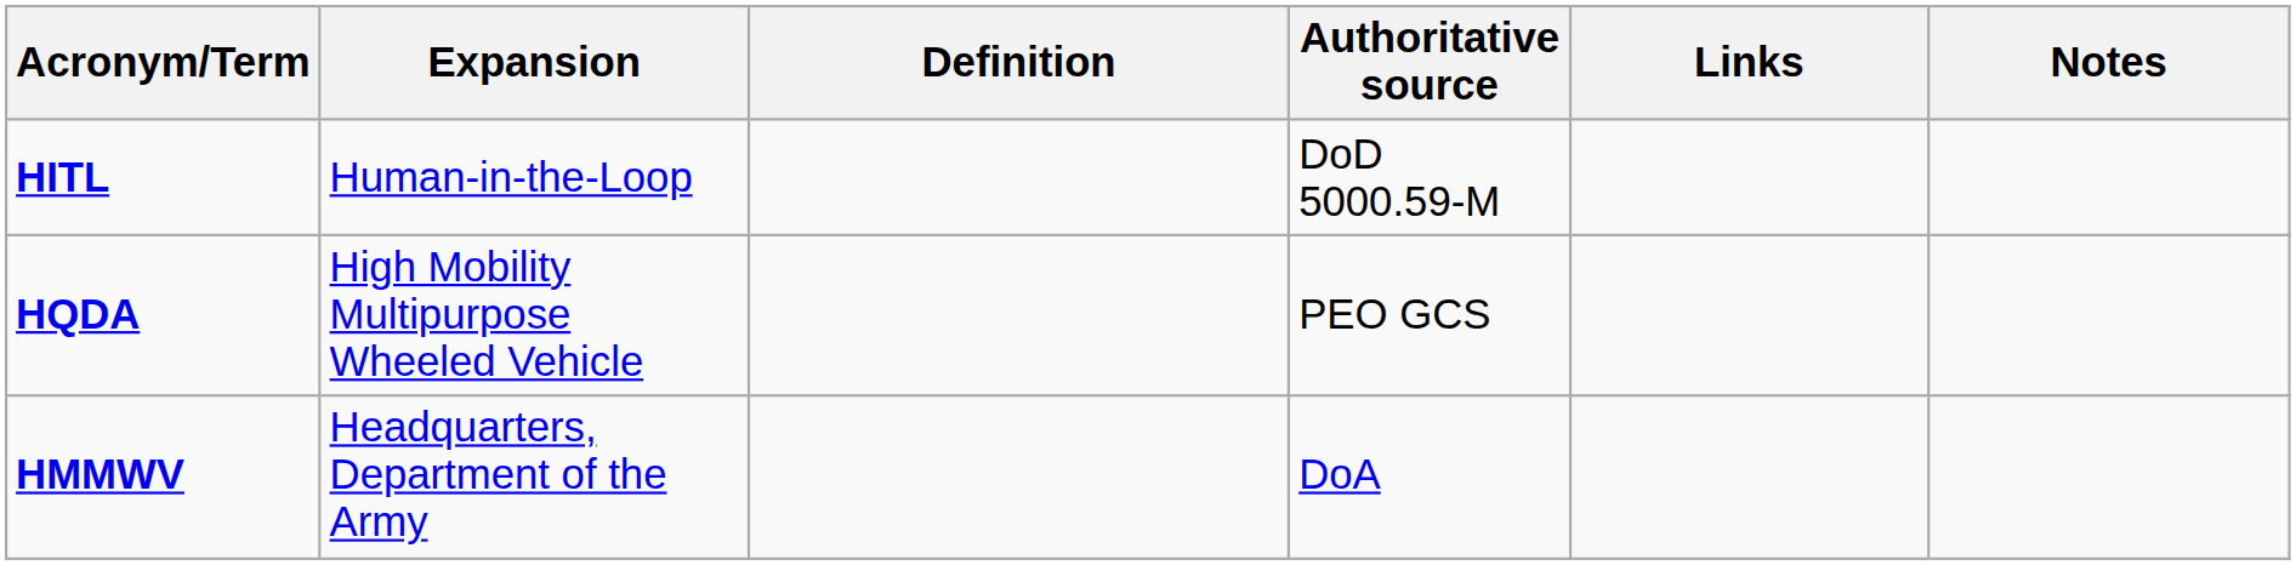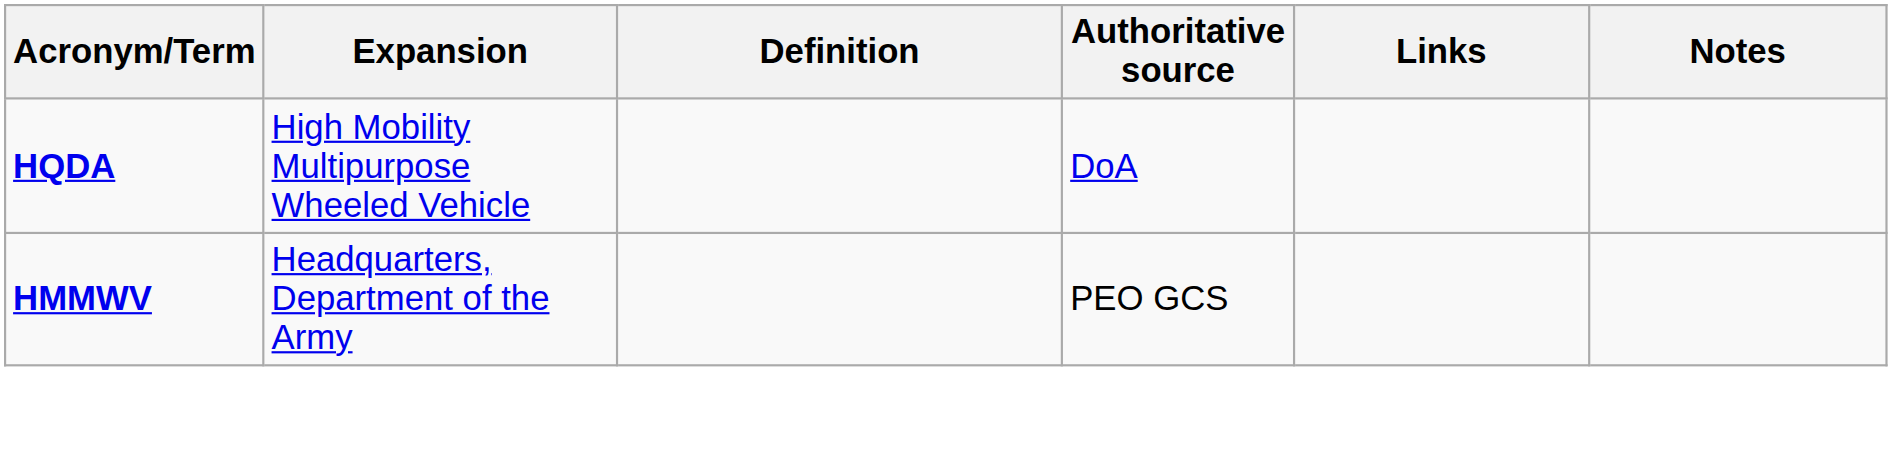 <table class="wikitable">
 <tr>
 <th width="100">Acronym/Term</th>
 <th width="200">Expansion</th>
 <th width="300">Definition</th>
 <th width="100">Authoritative source</th>
 <th width="200">Links</th>
 <th width="200">Notes</th>
 </tr>
 <tr>
-<td><strong><a href='#'>HITL</a></strong></td>
-<td><a href='#'>Human-in-the-Loop</a></td>
-<td></td>
-<td>DoD 5000.59-M</td>
-<td></td>
-<td></td>
-</tr>
-<tr>
 <td><strong><a href='#'>HQDA</a></strong></td>
 <td><a href='#'>High Mobility Multipurpose Wheeled Vehicle</a></td>
 <td></td>
-<td>PEO GCS</td>
+<td><a href='#'>DoA</a></td>
 <td></td>
 <td></td>
 </tr>
 <tr>
 <td><strong><a href='#'>HMMWV</a></strong></td>
 <td><a href='#'>Headquarters, Department of the Army</a></td>
 <td></td>
-<td><a href='#'>DoA</a></td>
+<td>PEO GCS</td>
 <td></td>
 <td></td>
 </tr>
 </table>
